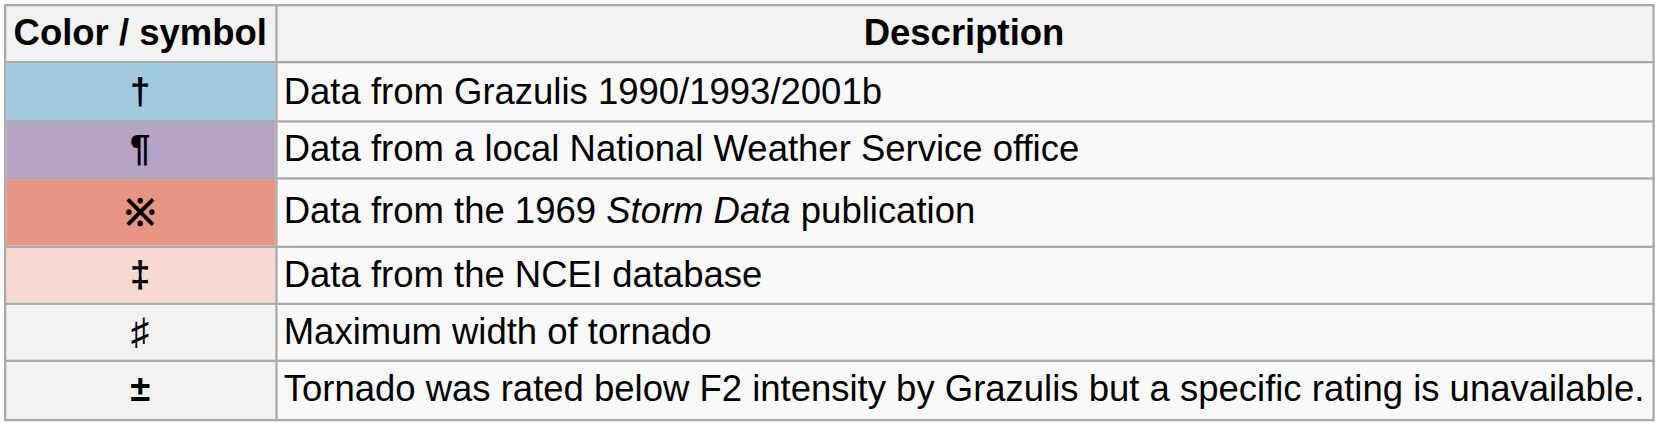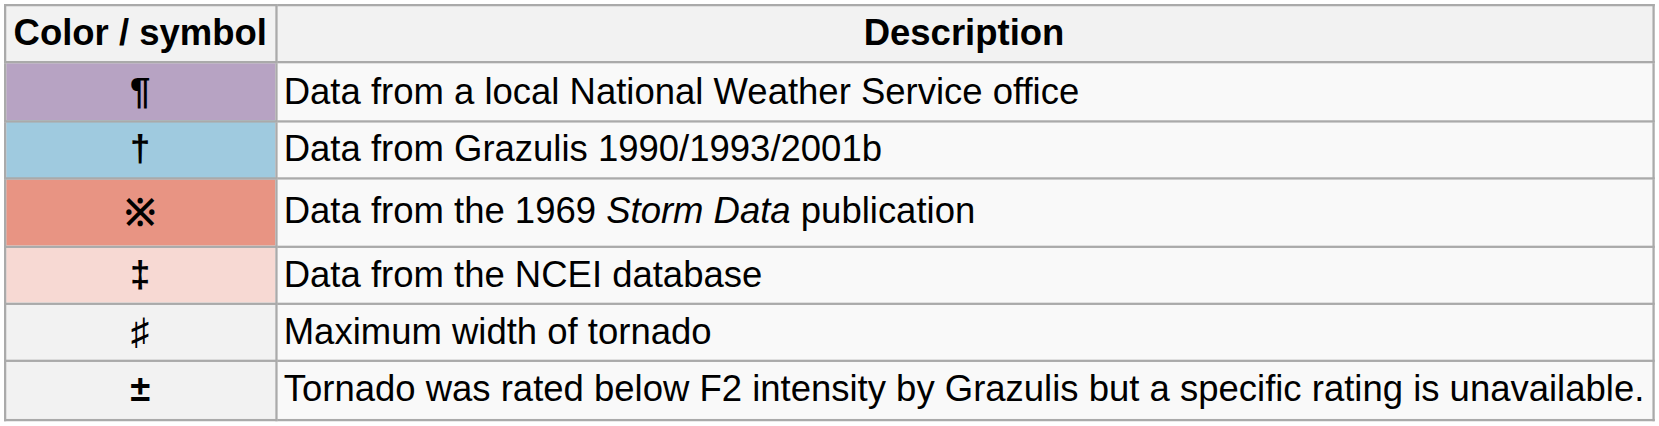 <table class="wikitable">
 <tr>
 <th scope="col">Color / symbol</th>
 <th scope="col">Description</th>
 </tr>
 <tr>
+<th scope="row" style="background-color:#B7A3C3;">¶</th>
+<td>Data from a local National Weather Service office</td>
+</tr>
+<tr>
 <th scope="row" style="background-color:#9FCADF;">†</th>
 <td>Data from Grazulis 1990/1993/2001b</td>
-</tr>
-<tr>
-<th scope="row" style="background-color:#B7A3C3;">¶</th>
-<td>Data from a local National Weather Service office</td>
 </tr>
 <tr>
 <th scope="row" style="background-color:#E89483;">※</th>
 <td>Data from the 1969 <em>Storm Data</em> publication</td>
 </tr>
 <tr>
 <th scope="row" style="background-color:#F7D9D3;">‡</th>
 <td>Data from the NCEI database</td>
 </tr>
 <tr>
 <th scope="row">♯</th>
 <td>Maximum width of tornado</td>
 </tr>
 <tr>
 <th scope="row">±</th>
 <td>Tornado was rated below F2 intensity by Grazulis but a specific rating is unavailable.</td>
 </tr>
 </table>
